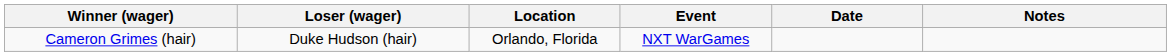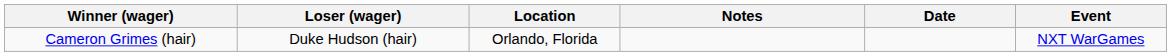 <table class="wikitable sortable" width=100%  style="text-align: center">
 <tr>
 <th width=20%>Winner (wager)</th>
 <th width=20%>Loser (wager)</th>
 <th width=13%>Location</th>
+<th width=21%>Notes</th>
+<th width=13%>Date</th>
 <th width=13%>Event</th>
-<th width=13%>Date</th>
-<th width=21%>Notes</th>
 </tr>
 <tr>
 <td><a href='#'>Cameron Grimes</a> (hair)</td>
 <td>Duke Hudson (hair)</td>
 <td>Orlando, Florida</td>
-<td><a href='#'>NXT WarGames</a></td>
 <td></td>
 <td></td>
+<td><a href='#'>NXT WarGames</a></td>
 </tr>
 </table>
